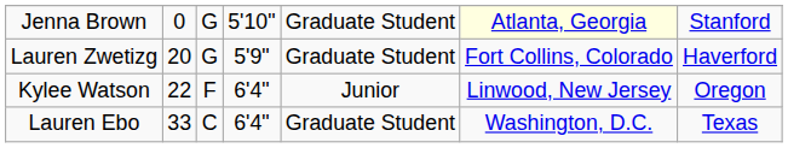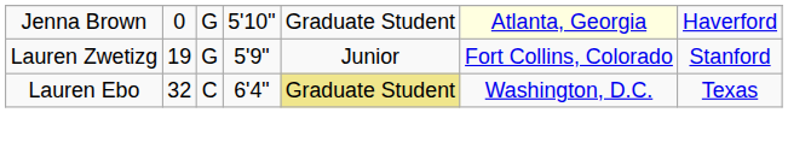 <table class="wikitable sortable" border="1" style="text-align: center;">
 <tr align=center>
 </tr>
 <tr>
 <td>Jenna Brown</td>
 <td>0</td>
 <td>G</td>
 <td>5'10"</td>
 <td>Graduate Student</td>
 <td style="background: lightyellow;"><a href='#'>Atlanta, Georgia</a></td>
+<td><a href='#'>Haverford</a></td>
+</tr>
+<tr>
+<td>Lauren Zwetizg</td>
+<td>19</td>
+<td>G</td>
+<td>5'9"</td>
+<td>Junior</td>
+<td><a href='#'>Fort Collins, Colorado</a></td>
 <td><a href='#'>Stanford</a></td>
 </tr>
 <tr>
-<td>Lauren Zwetizg</td>
-<td>20</td>
-<td>G</td>
-<td>5'9"</td>
-<td>Graduate Student</td>
-<td><a href='#'>Fort Collins, Colorado</a></td>
-<td><a href='#'>Haverford</a></td>
-</tr>
-<tr>
-<td>Kylee Watson</td>
-<td>22</td>
-<td>F</td>
-<td>6'4"</td>
-<td>Junior</td>
-<td><a href='#'>Linwood, New Jersey</a></td>
-<td><a href='#'>Oregon</a></td>
-</tr>
-<tr>
 <td>Lauren Ebo</td>
-<td>33</td>
+<td>32</td>
 <td>C</td>
 <td>6'4"</td>
-<td>Graduate Student</td>
+<td style="background: khaki;">Graduate Student</td>
 <td><a href='#'>Washington, D.C.</a></td>
 <td><a href='#'>Texas</a></td>
 </tr>
 </table>
